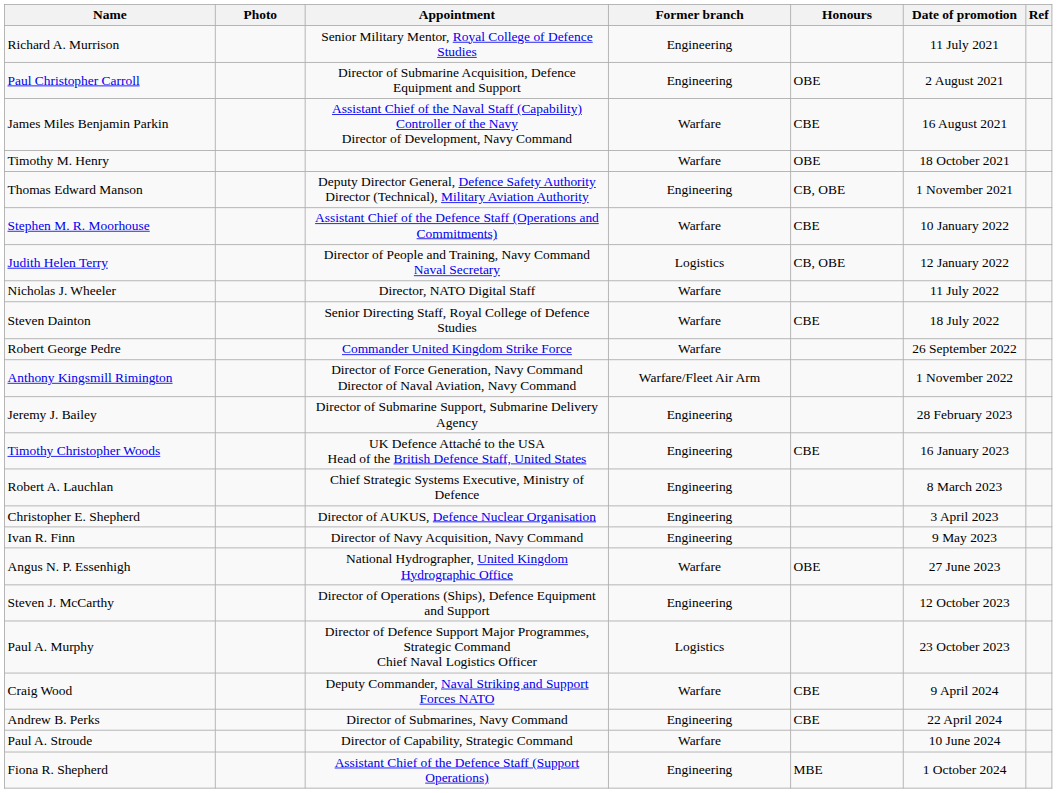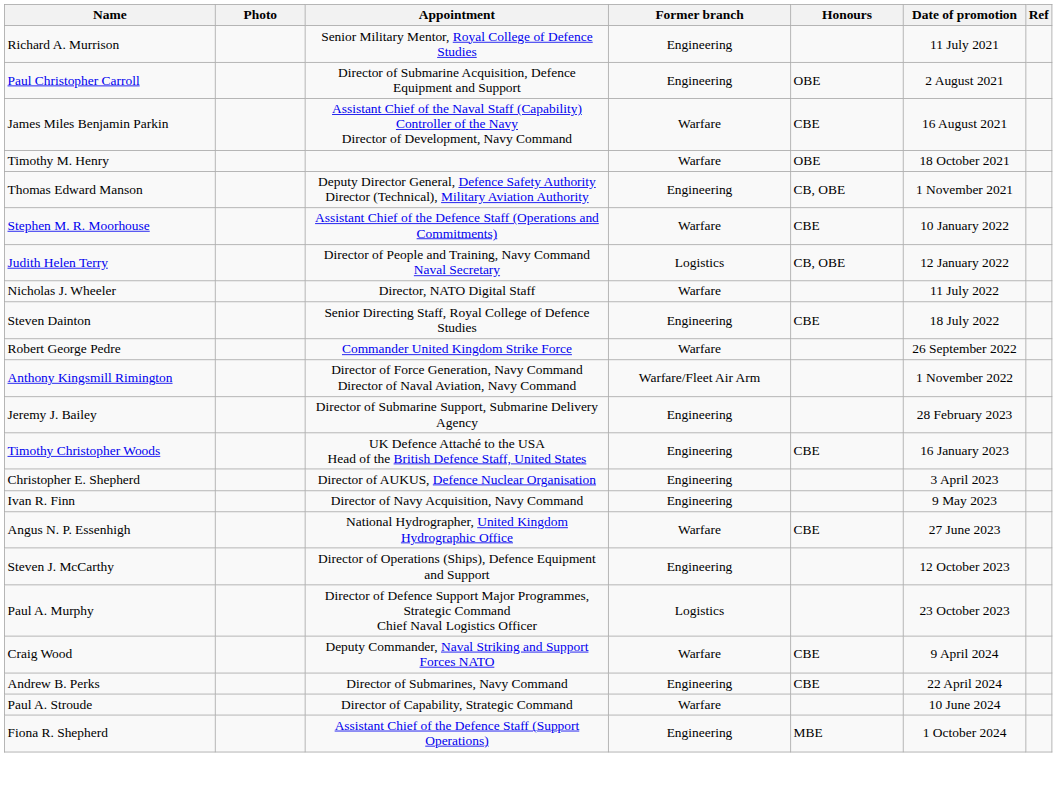 <table class="wikitable">
 <tr>
 <th width="300" align="center">Name</th>
 <th width="120" align="center">Photo</th>
 <th width="440" align="center">Appointment</th>
 <th width="250" align="center">Former branch</th>
 <th width="150" align="center">Honours</th>
 <th width="160" align="center">Date of promotion</th>
 <th width="20" align="center">Ref</th>
 </tr>
 <tr>
 <td>Richard A. Murrison</td>
 <td></td>
 <td align="center">Senior Military Mentor, <a href='#'>Royal College of Defence Studies</a></td>
 <td align="center">Engineering</td>
 <td></td>
 <td align="center">11 July 2021</td>
 <td></td>
 </tr>
 <tr>
 <td><a href='#'>Paul Christopher Carroll</a></td>
 <td></td>
 <td align="center">Director of Submarine Acquisition, Defence Equipment and Support</td>
 <td align="center">Engineering</td>
 <td>OBE</td>
 <td align="center">2 August 2021</td>
 <td></td>
 </tr>
 <tr>
 <td>James Miles Benjamin Parkin</td>
 <td></td>
 <td align="center"><a href='#'>Assistant Chief of the Naval Staff (Capability)</a><br><a href='#'>Controller of the Navy</a><br>Director of Development, Navy Command</td>
 <td align="center">Warfare</td>
 <td>CBE</td>
 <td align="center">16 August 2021</td>
 <td></td>
 </tr>
 <tr>
 <td>Timothy M. Henry</td>
 <td></td>
 <td align="center"></td>
 <td align="center">Warfare</td>
 <td>OBE</td>
 <td align="center">18 October 2021</td>
 <td></td>
 </tr>
 <tr>
 <td>Thomas Edward Manson</td>
 <td></td>
 <td align="center">Deputy Director General, <a href='#'>Defence Safety Authority</a><br>Director (Technical), <a href='#'>Military Aviation Authority</a></td>
 <td align="center">Engineering</td>
 <td>CB, OBE</td>
 <td align="center">1 November 2021</td>
 <td></td>
 </tr>
 <tr>
 <td><a href='#'>Stephen M. R. Moorhouse</a></td>
 <td></td>
 <td align="center"><a href='#'>Assistant Chief of the Defence Staff (Operations and Commitments)</a></td>
 <td align="center">Warfare</td>
 <td>CBE</td>
 <td align="center">10 January 2022</td>
 <td></td>
 </tr>
 <tr>
 <td><a href='#'>Judith Helen Terry</a></td>
 <td></td>
 <td align="center">Director of People and Training, Navy Command <br> <a href='#'>Naval Secretary</a></td>
 <td align="center">Logistics</td>
 <td>CB, OBE</td>
 <td align="center">12 January 2022</td>
 <td></td>
 </tr>
 <tr>
 <td>Nicholas J. Wheeler</td>
 <td></td>
 <td align="center">Director, NATO Digital Staff</td>
 <td align="center">Warfare</td>
 <td></td>
 <td align="center">11 July 2022</td>
 <td></td>
 </tr>
 <tr>
 <td>Steven Dainton</td>
 <td></td>
 <td align="center">Senior Directing Staff, Royal College of Defence Studies</td>
-<td align="center">Warfare</td>
+<td align="center">Engineering</td>
 <td>CBE</td>
 <td align="center">18 July 2022</td>
 <td></td>
 </tr>
 <tr>
 <td>Robert George Pedre</td>
 <td></td>
 <td align="center"><a href='#'>Commander United Kingdom Strike Force</a></td>
 <td align="center">Warfare</td>
 <td></td>
 <td align="center">26 September 2022</td>
 <td></td>
 </tr>
 <tr>
 <td><a href='#'>Anthony Kingsmill Rimington</a></td>
 <td></td>
 <td align="center">Director of Force Generation, Navy Command<br>Director of Naval Aviation, Navy Command</td>
 <td align="center">Warfare/Fleet Air Arm</td>
 <td></td>
 <td align="center">1 November 2022</td>
 <td></td>
 </tr>
 <tr>
 <td>Jeremy J. Bailey</td>
 <td></td>
 <td align="center">Director of Submarine Support, Submarine Delivery Agency</td>
 <td align="center">Engineering</td>
 <td></td>
 <td align="center">28 February 2023</td>
 <td></td>
 </tr>
 <tr>
 <td><a href='#'>Timothy Christopher Woods</a></td>
 <td></td>
 <td align="center">UK Defence Attaché to the USA<br>Head of the <a href='#'>British Defence Staff, United States</a></td>
 <td align="center">Engineering</td>
 <td>CBE</td>
 <td align="center">16 January 2023</td>
 <td></td>
 </tr>
 <tr>
-<td>Robert A. Lauchlan</td>
-<td></td>
-<td align="center">Chief Strategic Systems Executive, Ministry of Defence</td>
-<td align="center">Engineering</td>
-<td></td>
-<td align="center">8 March 2023</td>
-<td></td>
-</tr>
-<tr>
 <td>Christopher E. Shepherd</td>
 <td></td>
 <td align="center">Director of AUKUS, <a href='#'>Defence Nuclear Organisation</a></td>
 <td align="center">Engineering</td>
 <td></td>
 <td align="center">3 April 2023</td>
 <td></td>
 </tr>
 <tr>
 <td>Ivan R. Finn</td>
 <td></td>
 <td align="center">Director of Navy Acquisition, Navy Command</td>
 <td align="center">Engineering</td>
 <td></td>
 <td align="center">9 May 2023</td>
 <td></td>
 </tr>
 <tr>
 <td>Angus N. P. Essenhigh</td>
 <td></td>
 <td align="center">National Hydrographer, <a href='#'>United Kingdom Hydrographic Office</a></td>
 <td align="center">Warfare</td>
-<td>OBE</td>
+<td>CBE</td>
 <td align="center">27 June 2023</td>
 <td></td>
 </tr>
 <tr>
 <td>Steven J. McCarthy</td>
 <td></td>
 <td align="center">Director of Operations (Ships), Defence Equipment and Support</td>
 <td align="center">Engineering</td>
 <td></td>
 <td align="center">12 October 2023</td>
 <td></td>
 </tr>
 <tr>
 <td>Paul A. Murphy</td>
 <td></td>
 <td align="center">Director of Defence Support Major Programmes, Strategic Command<br>Chief Naval Logistics Officer</td>
 <td align="center">Logistics</td>
 <td></td>
 <td align="center">23 October 2023</td>
 <td></td>
 </tr>
 <tr>
 <td>Craig Wood</td>
 <td></td>
 <td align="center">Deputy Commander, <a href='#'>Naval Striking and Support Forces NATO</a></td>
 <td align="center">Warfare</td>
 <td>CBE</td>
 <td align="center">9 April 2024</td>
 <td></td>
 </tr>
 <tr>
 <td>Andrew B. Perks</td>
 <td></td>
 <td align="center">Director of Submarines, Navy Command</td>
 <td align="center">Engineering</td>
 <td>CBE</td>
 <td align="center">22 April 2024</td>
 <td></td>
 </tr>
 <tr>
 <td>Paul A. Stroude</td>
 <td></td>
 <td align="center">Director of Capability, Strategic Command</td>
 <td align="center">Warfare</td>
 <td></td>
 <td align="center">10 June 2024</td>
 <td></td>
 </tr>
 <tr>
 <td>Fiona R. Shepherd</td>
 <td></td>
 <td align="center"><a href='#'>Assistant Chief of the Defence Staff (Support Operations)</a></td>
 <td align="center">Engineering</td>
 <td>MBE</td>
 <td align="center">1 October 2024</td>
 <td></td>
 </tr>
 </table>
